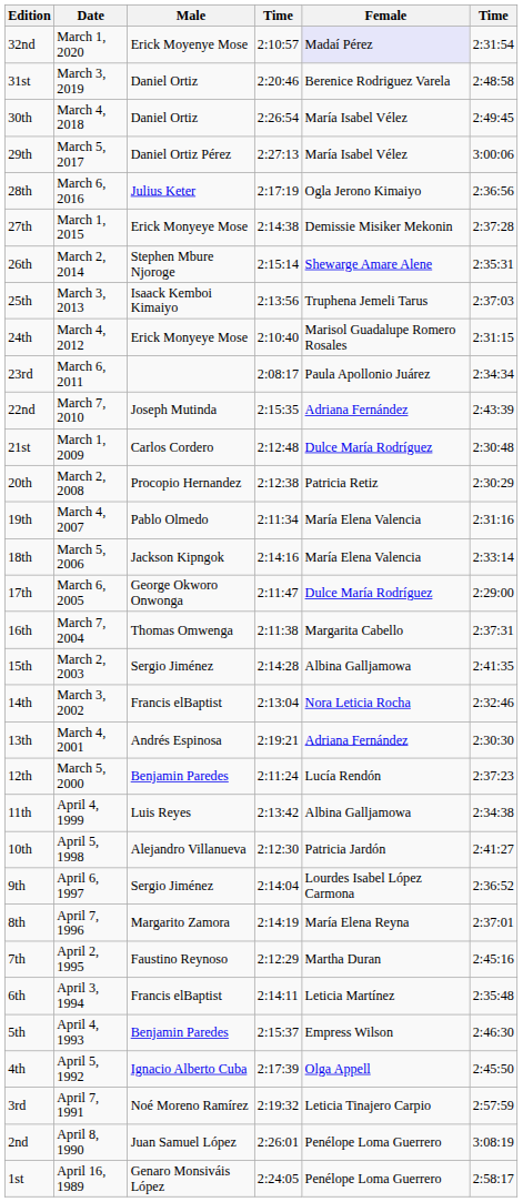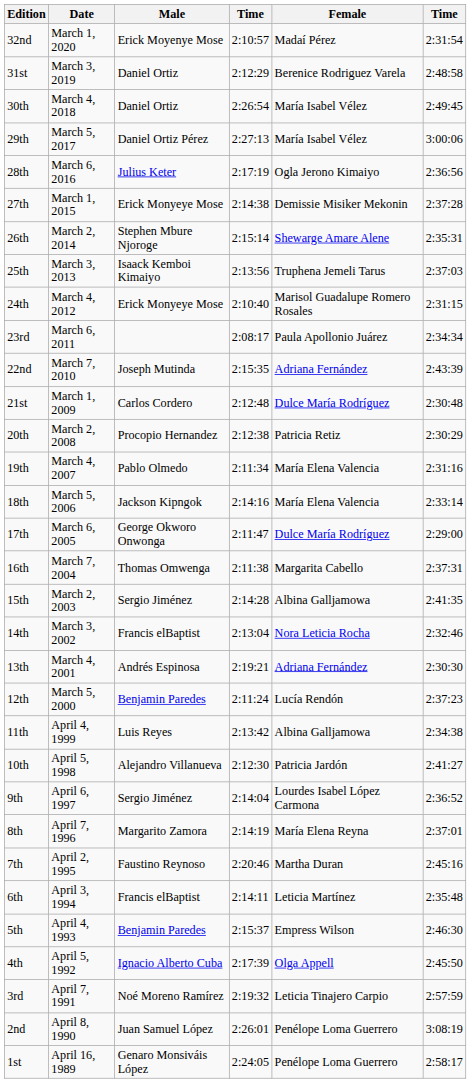 <table class="wikitable sortable">
 <tr>
 <th>Edition</th>
 <th>Date</th>
 <th>Male</th>
 <th>Time</th>
 <th>Female</th>
 <th>Time</th>
 </tr>
 <tr>
 <td>32nd</td>
 <td>March 1, 2020</td>
 <td>Erick Moyenye Mose</td>
 <td>2:10:57</td>
-<td style="background: lavender;">Madaí Pérez</td>
+<td>Madaí Pérez</td>
 <td>2:31:54</td>
 </tr>
 <tr>
 <td>31st</td>
 <td>March 3, 2019</td>
 <td>Daniel Ortiz</td>
-<td>2:20:46</td>
+<td>2:12:29</td>
 <td>Berenice Rodriguez Varela</td>
 <td>2:48:58</td>
 </tr>
 <tr>
 <td>30th</td>
 <td>March 4, 2018</td>
 <td>Daniel Ortiz</td>
 <td>2:26:54</td>
 <td>María Isabel Vélez</td>
 <td>2:49:45</td>
 </tr>
 <tr>
 <td>29th</td>
 <td>March 5, 2017</td>
 <td>Daniel Ortiz Pérez</td>
 <td>2:27:13</td>
 <td>María Isabel Vélez</td>
 <td>3:00:06</td>
 </tr>
 <tr>
 <td>28th</td>
 <td>March 6, 2016</td>
 <td><a href='#'>Julius Keter</a></td>
 <td>2:17:19</td>
 <td>Ogla Jerono Kimaiyo</td>
 <td>2:36:56</td>
 </tr>
 <tr>
 <td>27th</td>
 <td>March 1, 2015</td>
 <td>Erick Monyeye Mose</td>
 <td>2:14:38</td>
 <td>Demissie Misiker Mekonin</td>
 <td>2:37:28</td>
 </tr>
 <tr>
 <td>26th</td>
 <td>March 2, 2014</td>
 <td>Stephen Mbure Njoroge</td>
 <td>2:15:14</td>
 <td><a href='#'>Shewarge Amare Alene</a></td>
 <td>2:35:31</td>
 </tr>
 <tr>
 <td>25th</td>
 <td>March 3, 2013</td>
 <td>Isaack Kemboi Kimaiyo</td>
 <td>2:13:56</td>
 <td>Truphena Jemeli Tarus</td>
 <td>2:37:03</td>
 </tr>
 <tr>
 <td>24th</td>
 <td>March 4, 2012</td>
 <td>Erick Monyeye Mose</td>
 <td>2:10:40</td>
 <td>Marisol Guadalupe Romero Rosales</td>
 <td>2:31:15</td>
 </tr>
 <tr>
 <td>23rd</td>
 <td>March 6, 2011</td>
 <td></td>
 <td>2:08:17</td>
 <td>Paula Apollonio Juárez</td>
 <td>2:34:34</td>
 </tr>
 <tr>
 <td>22nd</td>
 <td>March 7, 2010</td>
 <td>Joseph Mutinda</td>
 <td>2:15:35</td>
 <td><a href='#'>Adriana Fernández</a></td>
 <td>2:43:39</td>
 </tr>
 <tr>
 <td>21st</td>
 <td>March 1, 2009</td>
 <td>Carlos Cordero</td>
 <td>2:12:48</td>
 <td><a href='#'>Dulce María Rodríguez</a></td>
 <td>2:30:48</td>
 </tr>
 <tr>
 <td>20th</td>
 <td>March 2, 2008</td>
 <td>Procopio Hernandez</td>
 <td>2:12:38</td>
 <td>Patricia Retiz</td>
 <td>2:30:29</td>
 </tr>
 <tr>
 <td>19th</td>
 <td>March 4, 2007</td>
 <td>Pablo Olmedo</td>
 <td>2:11:34</td>
 <td>María Elena Valencia</td>
 <td>2:31:16</td>
 </tr>
 <tr>
 <td>18th</td>
 <td>March 5, 2006</td>
 <td>Jackson Kipngok</td>
 <td>2:14:16</td>
 <td>María Elena Valencia</td>
 <td>2:33:14</td>
 </tr>
 <tr>
 <td>17th</td>
 <td>March 6, 2005</td>
 <td>George Okworo Onwonga</td>
 <td>2:11:47</td>
 <td><a href='#'>Dulce María Rodríguez</a></td>
 <td>2:29:00</td>
 </tr>
 <tr>
 <td>16th</td>
 <td>March 7, 2004</td>
 <td>Thomas Omwenga</td>
 <td>2:11:38</td>
 <td>Margarita Cabello</td>
 <td>2:37:31</td>
 </tr>
 <tr>
 <td>15th</td>
 <td>March 2, 2003</td>
 <td>Sergio Jiménez</td>
 <td>2:14:28</td>
 <td>Albina Galljamowa</td>
 <td>2:41:35</td>
 </tr>
 <tr>
 <td>14th</td>
 <td>March 3, 2002</td>
 <td>Francis elBaptist</td>
 <td>2:13:04</td>
 <td><a href='#'>Nora Leticia Rocha</a></td>
 <td>2:32:46</td>
 </tr>
 <tr>
 <td>13th</td>
 <td>March 4, 2001</td>
 <td>Andrés Espinosa</td>
 <td>2:19:21</td>
 <td><a href='#'>Adriana Fernández</a></td>
 <td>2:30:30</td>
 </tr>
 <tr>
 <td>12th</td>
 <td>March 5, 2000</td>
 <td><a href='#'>Benjamin Paredes</a></td>
 <td>2:11:24</td>
 <td>Lucía Rendón</td>
 <td>2:37:23</td>
 </tr>
 <tr>
 <td>11th</td>
 <td>April 4, 1999</td>
 <td>Luis Reyes</td>
 <td>2:13:42</td>
 <td>Albina Galljamowa</td>
 <td>2:34:38</td>
 </tr>
 <tr>
 <td>10th</td>
 <td>April 5, 1998</td>
 <td>Alejandro Villanueva</td>
 <td>2:12:30</td>
 <td>Patricia Jardón</td>
 <td>2:41:27</td>
 </tr>
 <tr>
 <td>9th</td>
 <td>April 6, 1997</td>
 <td>Sergio Jiménez</td>
 <td>2:14:04</td>
 <td>Lourdes Isabel López Carmona</td>
 <td>2:36:52</td>
 </tr>
 <tr>
 <td>8th</td>
 <td>April 7, 1996</td>
 <td>Margarito Zamora</td>
 <td>2:14:19</td>
 <td>María Elena Reyna</td>
 <td>2:37:01</td>
 </tr>
 <tr>
 <td>7th</td>
 <td>April 2, 1995</td>
 <td>Faustino Reynoso</td>
-<td>2:12:29</td>
+<td>2:20:46</td>
 <td>Martha Duran</td>
 <td>2:45:16</td>
 </tr>
 <tr>
 <td>6th</td>
 <td>April 3, 1994</td>
 <td>Francis elBaptist</td>
 <td>2:14:11</td>
 <td>Leticia Martínez</td>
 <td>2:35:48</td>
 </tr>
 <tr>
 <td>5th</td>
 <td>April 4, 1993</td>
 <td><a href='#'>Benjamin Paredes</a></td>
 <td>2:15:37</td>
 <td>Empress Wilson</td>
 <td>2:46:30</td>
 </tr>
 <tr>
 <td>4th</td>
 <td>April 5, 1992</td>
 <td><a href='#'>Ignacio Alberto Cuba</a></td>
 <td>2:17:39</td>
 <td><a href='#'>Olga Appell</a></td>
 <td>2:45:50</td>
 </tr>
 <tr>
 <td>3rd</td>
 <td>April 7, 1991</td>
 <td>Noé Moreno Ramírez</td>
 <td>2:19:32</td>
 <td>Leticia Tinajero Carpio</td>
 <td>2:57:59</td>
 </tr>
 <tr>
 <td>2nd</td>
 <td>April 8, 1990</td>
 <td>Juan Samuel López</td>
 <td>2:26:01</td>
 <td>Penélope Loma Guerrero</td>
 <td>3:08:19</td>
 </tr>
 <tr>
 <td>1st</td>
 <td>April 16, 1989</td>
 <td>Genaro Monsiváis López</td>
 <td>2:24:05</td>
 <td>Penélope Loma Guerrero</td>
 <td>2:58:17</td>
 </tr>
 </table>
